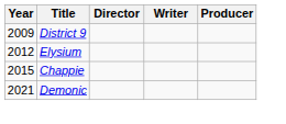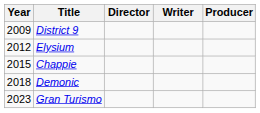 <table class="wikitable">
 <tr>
 <th>Year</th>
 <th>Title</th>
 <th width=65>Director</th>
 <th width=65>Writer</th>
 <th width=65>Producer</th>
 </tr>
 <tr>
 <td>2009</td>
 <td><em><a href='#'>District 9</a></em></td>
 <td></td>
 <td></td>
 <td></td>
 </tr>
 <tr>
 <td>2012</td>
 <td><em><a href='#'>Elysium</a></em></td>
 <td></td>
 <td></td>
 <td></td>
 </tr>
 <tr>
 <td>2015</td>
 <td><em><a href='#'>Chappie</a></em></td>
 <td></td>
 <td></td>
 <td></td>
 </tr>
 <tr>
-<td>2021</td>
+<td>2018</td>
 <td><em><a href='#'>Demonic</a></em></td>
 <td></td>
 <td></td>
 <td></td>
 </tr>
+<tr>
+<td>2023</td>
+<td><em><a href='#'>Gran Turismo</a></em></td>
+<td></td>
+<td></td>
+<td></td>
+</tr>
 </table>
